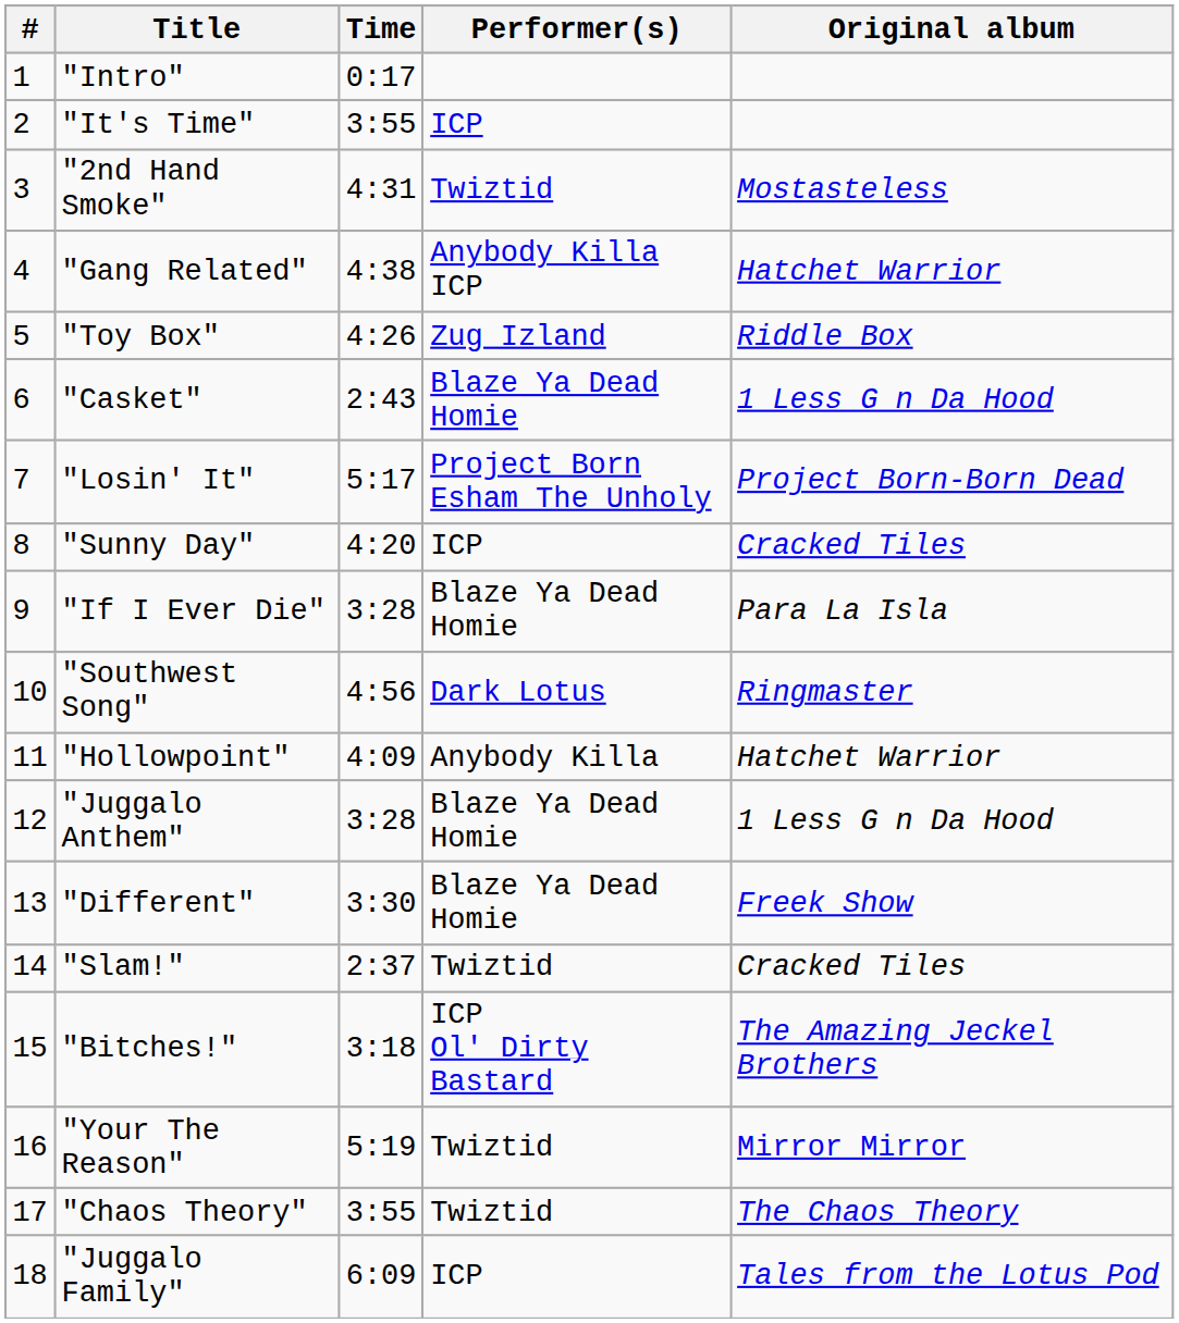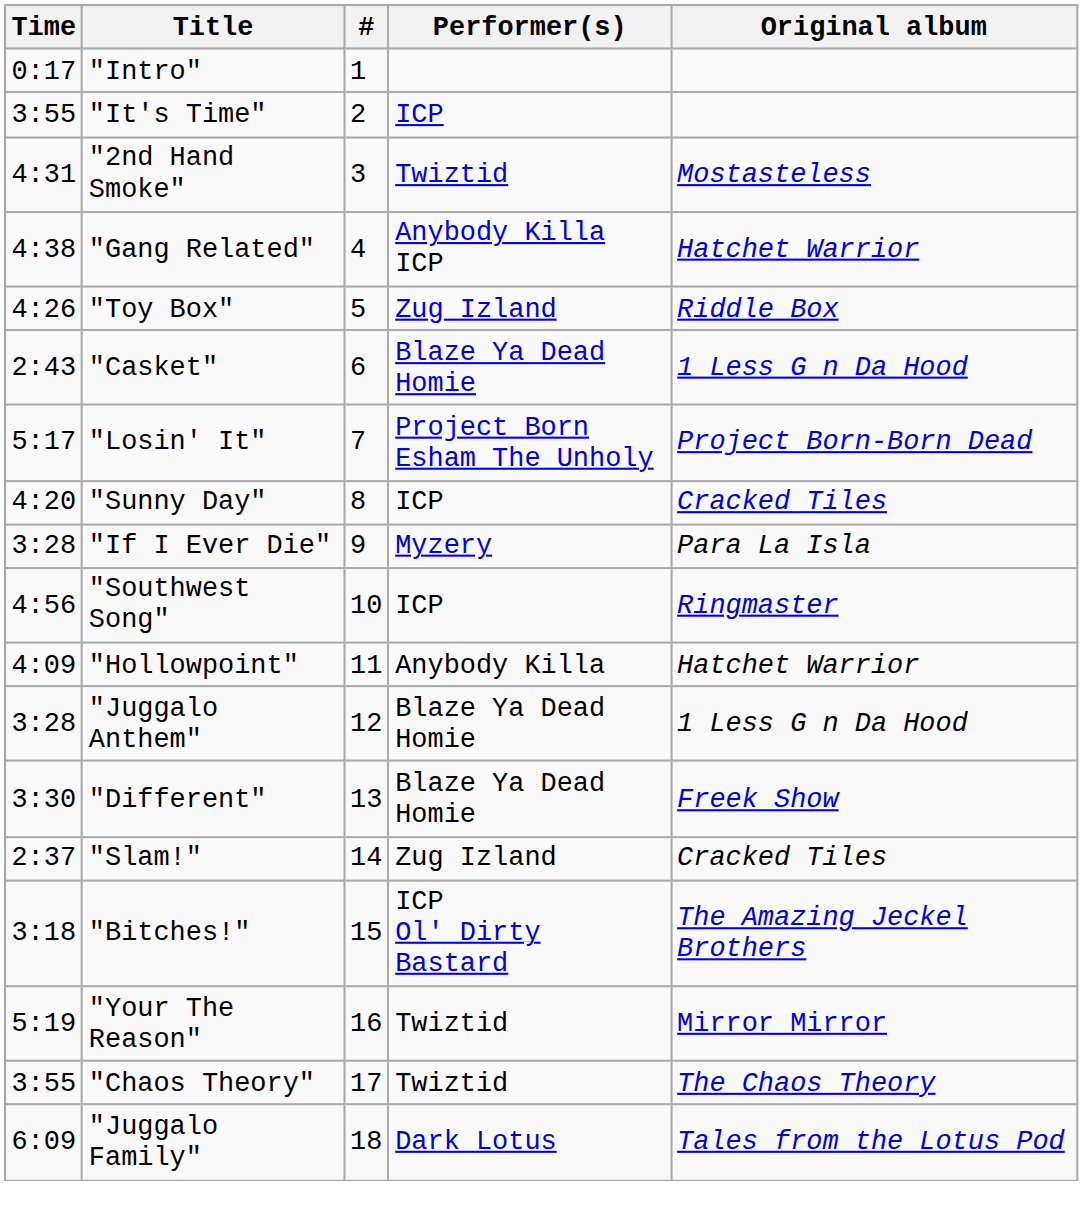 <table class="wikitable">
 <tr>
+<th align="center" width="20">Time</th>
+<th align="center" width="120">Title</th>
 <th align="center" width="10">#</th>
-<th align="center" width="120">Title</th>
-<th align="center" width="20">Time</th>
 <th align="center" width="130">Performer(s)</th>
 <th align="center" width="190">Original album</th>
 </tr>
 <tr>
+<td>0:17</td>
+<td>"Intro"</td>
 <td>1</td>
-<td>"Intro"</td>
-<td>0:17</td>
 <td></td>
 <td></td>
 </tr>
 <tr>
+<td>3:55</td>
+<td>"It's Time"</td>
 <td>2</td>
-<td>"It's Time"</td>
-<td>3:55</td>
 <td><a href='#'>ICP</a></td>
 <td></td>
 </tr>
 <tr>
+<td>4:31</td>
+<td>"2nd Hand Smoke"</td>
 <td>3</td>
-<td>"2nd Hand Smoke"</td>
-<td>4:31</td>
 <td><a href='#'>Twiztid</a></td>
 <td><em><a href='#'>Mostasteless</a></em></td>
 </tr>
 <tr>
+<td>4:38</td>
+<td>"Gang Related"</td>
 <td>4</td>
-<td>"Gang Related"</td>
-<td>4:38</td>
 <td><a href='#'>Anybody Killa</a><br>ICP</td>
 <td><em><a href='#'>Hatchet Warrior</a></em></td>
 </tr>
 <tr>
+<td>4:26</td>
+<td>"Toy Box"</td>
 <td>5</td>
-<td>"Toy Box"</td>
-<td>4:26</td>
 <td><a href='#'>Zug Izland</a></td>
 <td><em><a href='#'>Riddle Box</a></em></td>
 </tr>
 <tr>
+<td>2:43</td>
+<td>"Casket"</td>
 <td>6</td>
-<td>"Casket"</td>
-<td>2:43</td>
 <td><a href='#'>Blaze Ya Dead Homie</a></td>
 <td><em><a href='#'>1 Less G n Da Hood</a></em></td>
 </tr>
 <tr>
+<td>5:17</td>
+<td>"Losin' It"</td>
 <td>7</td>
-<td>"Losin' It"</td>
-<td>5:17</td>
 <td><a href='#'>Project Born</a><br><a href='#'>Esham The Unholy</a></td>
 <td><em><a href='#'>Project Born-Born Dead</a></em></td>
 </tr>
 <tr>
+<td>4:20</td>
+<td>"Sunny Day"</td>
 <td>8</td>
-<td>"Sunny Day"</td>
-<td>4:20</td>
 <td>ICP</td>
 <td><em><a href='#'>Cracked Tiles</a></em></td>
 </tr>
 <tr>
+<td>3:28</td>
+<td>"If I Ever Die"</td>
 <td>9</td>
-<td>"If I Ever Die"</td>
-<td>3:28</td>
-<td>Blaze Ya Dead Homie</td>
+<td><a href='#'>Myzery</a></td>
 <td><em>Para La Isla</em></td>
 </tr>
 <tr>
+<td>4:56</td>
+<td>"Southwest Song"</td>
 <td>10</td>
-<td>"Southwest Song"</td>
-<td>4:56</td>
-<td><a href='#'>Dark Lotus</a></td>
+<td>ICP</td>
 <td><em><a href='#'>Ringmaster</a></em></td>
 </tr>
 <tr>
+<td>4:09</td>
+<td>"Hollowpoint"</td>
 <td>11</td>
-<td>"Hollowpoint"</td>
-<td>4:09</td>
 <td>Anybody Killa</td>
 <td><em>Hatchet Warrior</em></td>
 </tr>
 <tr>
+<td>3:28</td>
+<td>"Juggalo Anthem"</td>
 <td>12</td>
-<td>"Juggalo Anthem"</td>
-<td>3:28</td>
 <td>Blaze Ya Dead Homie</td>
 <td><em>1 Less G n Da Hood</em></td>
 </tr>
 <tr>
+<td>3:30</td>
+<td>"Different"</td>
 <td>13</td>
-<td>"Different"</td>
-<td>3:30</td>
 <td>Blaze Ya Dead Homie</td>
 <td><em><a href='#'>Freek Show</a></em></td>
 </tr>
 <tr>
+<td>2:37</td>
+<td>"Slam!"</td>
 <td>14</td>
-<td>"Slam!"</td>
-<td>2:37</td>
-<td>Twiztid</td>
+<td>Zug Izland</td>
 <td><em>Cracked Tiles</em></td>
 </tr>
 <tr>
+<td>3:18</td>
+<td>"Bitches!"</td>
 <td>15</td>
-<td>"Bitches!"</td>
-<td>3:18</td>
 <td>ICP<br><a href='#'>Ol' Dirty Bastard</a></td>
 <td><em><a href='#'>The Amazing Jeckel Brothers</a></em></td>
 </tr>
 <tr>
+<td>5:19</td>
+<td>"Your The Reason"</td>
 <td>16</td>
-<td>"Your The Reason"</td>
-<td>5:19</td>
 <td>Twiztid</td>
 <td><a href='#'>Mirror Mirror</a></td>
 </tr>
 <tr>
+<td>3:55</td>
+<td>"Chaos Theory"</td>
 <td>17</td>
-<td>"Chaos Theory"</td>
-<td>3:55</td>
 <td>Twiztid</td>
 <td><em><a href='#'>The Chaos Theory</a></em></td>
 </tr>
 <tr>
+<td>6:09</td>
+<td>"Juggalo Family"</td>
 <td>18</td>
-<td>"Juggalo Family"</td>
-<td>6:09</td>
-<td>ICP</td>
+<td><a href='#'>Dark Lotus</a></td>
 <td><em><a href='#'>Tales from the Lotus Pod</a></em></td>
 </tr>
 </table>
